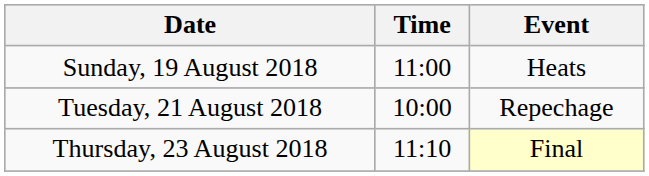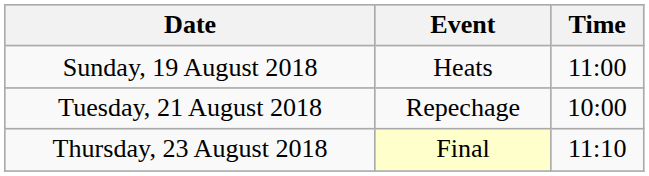 <table class = "wikitable" style="text-align:center;">
 <tr>
 <th width=220>Date</th>
+<th width=100>Event</th>
 <th width=50>Time</th>
-<th width=100>Event</th>
 </tr>
 <tr>
 <td>Sunday, 19 August 2018</td>
+<td>Heats</td>
 <td>11:00</td>
-<td>Heats</td>
 </tr>
 <tr>
 <td>Tuesday, 21 August 2018</td>
+<td>Repechage</td>
 <td>10:00</td>
-<td>Repechage</td>
 </tr>
 <tr>
 <td>Thursday, 23 August 2018</td>
+<td bgcolor=ffffcc>Final</td>
 <td>11:10</td>
-<td bgcolor=ffffcc>Final</td>
 </tr>
 </table>
